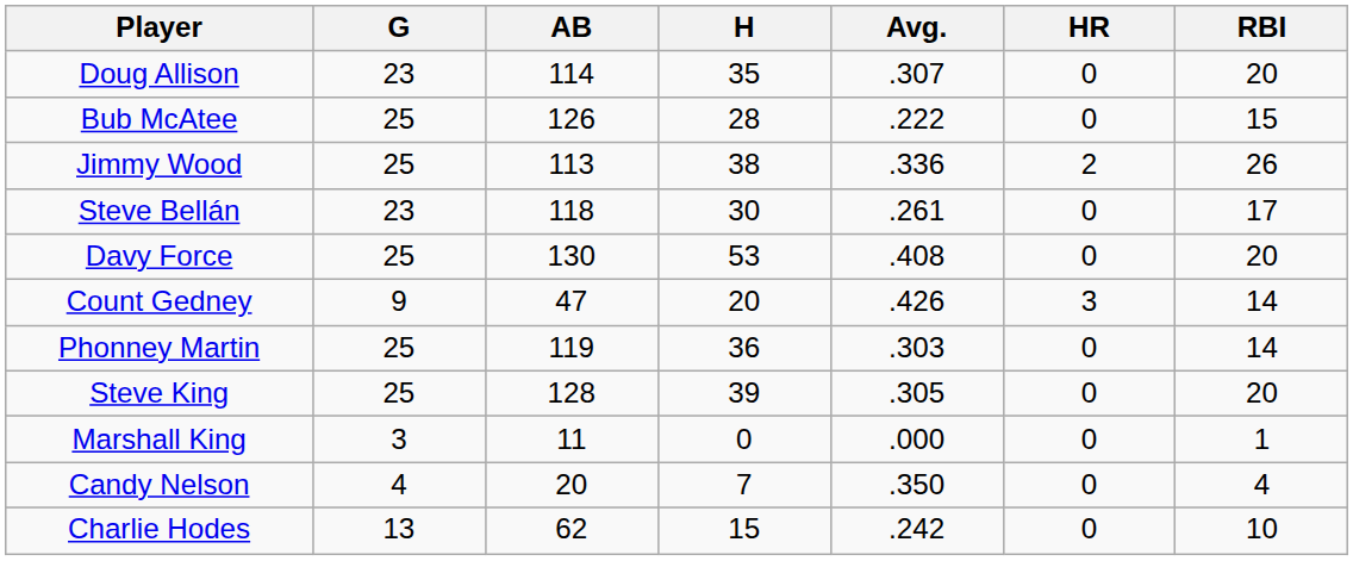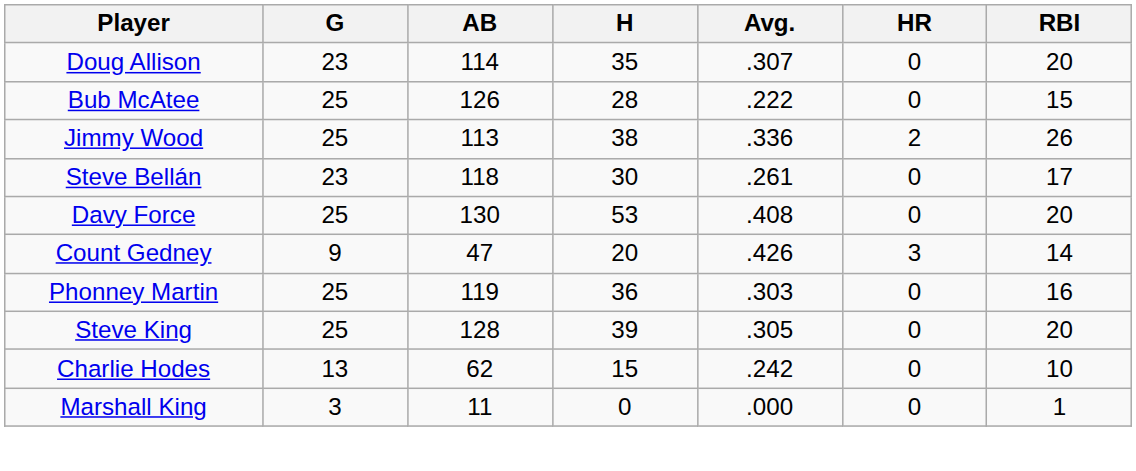 <table class="wikitable sortable">
 <tr>
 <th bgcolor="#DDDDFF" width="16%">Player</th>
 <th bgcolor="#DDDDFF" width="9%">G</th>
 <th bgcolor="#DDDDFF" width="9%">AB</th>
 <th bgcolor="#DDDDFF" width="9%">H</th>
 <th bgcolor="#DDDDFF" width="9%">Avg.</th>
 <th bgcolor="#DDDDFF" width="9%">HR</th>
 <th bgcolor="#DDDDFF" width="9%">RBI</th>
 </tr>
 <tr align=center>
 <td><a href='#'>Doug Allison</a></td>
 <td>23</td>
 <td>114</td>
 <td>35</td>
 <td>.307</td>
 <td>0</td>
 <td>20</td>
 </tr>
 <tr align=center>
 <td><a href='#'>Bub McAtee</a></td>
 <td>25</td>
 <td>126</td>
 <td>28</td>
 <td>.222</td>
 <td>0</td>
 <td>15</td>
 </tr>
 <tr align=center>
 <td><a href='#'>Jimmy Wood</a></td>
 <td>25</td>
 <td>113</td>
 <td>38</td>
 <td>.336</td>
 <td>2</td>
 <td>26</td>
 </tr>
 <tr align=center>
 <td><a href='#'>Steve Bellán</a></td>
 <td>23</td>
 <td>118</td>
 <td>30</td>
 <td>.261</td>
 <td>0</td>
 <td>17</td>
 </tr>
 <tr align=center>
 <td><a href='#'>Davy Force</a></td>
 <td>25</td>
 <td>130</td>
 <td>53</td>
 <td>.408</td>
 <td>0</td>
 <td>20</td>
 </tr>
 <tr align=center>
 <td><a href='#'>Count Gedney</a></td>
 <td>9</td>
 <td>47</td>
 <td>20</td>
 <td>.426</td>
 <td>3</td>
 <td>14</td>
 </tr>
 <tr align=center>
 <td><a href='#'>Phonney Martin</a></td>
 <td>25</td>
 <td>119</td>
 <td>36</td>
 <td>.303</td>
 <td>0</td>
-<td>14</td>
+<td>16</td>
 </tr>
 <tr align=center>
 <td><a href='#'>Steve King</a></td>
 <td>25</td>
 <td>128</td>
 <td>39</td>
 <td>.305</td>
 <td>0</td>
 <td>20</td>
 </tr>
 <tr align=center>
+<td><a href='#'>Charlie Hodes</a></td>
+<td>13</td>
+<td>62</td>
+<td>15</td>
+<td>.242</td>
+<td>0</td>
+<td>10</td>
+</tr>
+<tr align=center>
 <td><a href='#'>Marshall King</a></td>
 <td>3</td>
 <td>11</td>
 <td>0</td>
 <td>.000</td>
 <td>0</td>
 <td>1</td>
 </tr>
-<tr align=center>
-<td><a href='#'>Candy Nelson</a></td>
-<td>4</td>
-<td>20</td>
-<td>7</td>
-<td>.350</td>
-<td>0</td>
-<td>4</td>
-</tr>
-<tr align=center>
-<td><a href='#'>Charlie Hodes</a></td>
-<td>13</td>
-<td>62</td>
-<td>15</td>
-<td>.242</td>
-<td>0</td>
-<td>10</td>
-</tr>
 </table>
